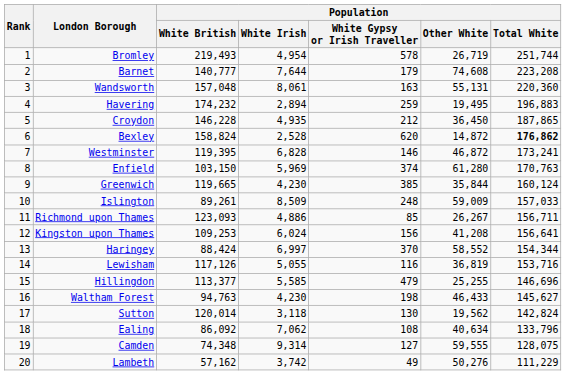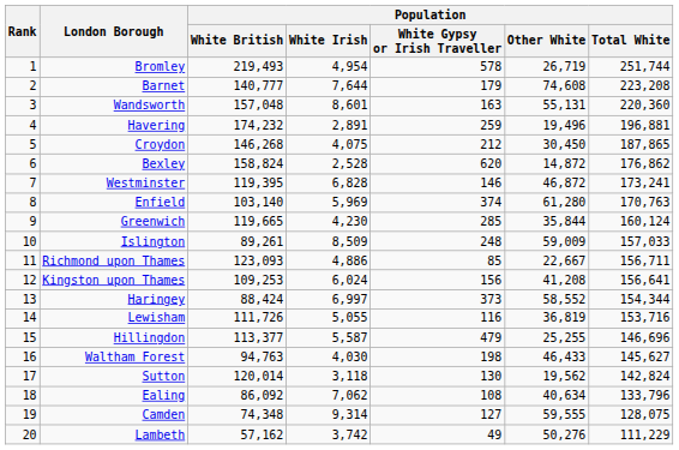 <table class="wikitable sortable col2left" style="text-align:right;">
 <tr>
 <th rowspan=2>Rank</th>
 <th rowspan=2>London Borough</th>
 <th colspan=5>Population</th>
 </tr>
 <tr>
 <th>White British</th>
 <th>White Irish</th>
 <th>White Gypsy<br>or Irish Traveller</th>
 <th>Other White</th>
 <th>Total White</th>
 </tr>
 <tr>
 <td>1</td>
 <td><a href='#'>Bromley</a></td>
 <td>219,493</td>
 <td>4,954</td>
 <td>578</td>
 <td>26,719</td>
 <td>251,744</td>
 </tr>
 <tr>
 <td>2</td>
 <td><a href='#'>Barnet</a></td>
 <td>140,777</td>
 <td>7,644</td>
 <td>179</td>
 <td>74,608</td>
 <td>223,208</td>
 </tr>
 <tr>
 <td>3</td>
 <td><a href='#'>Wandsworth</a></td>
 <td>157,048</td>
-<td>8,061</td>
+<td>8,601</td>
 <td>163</td>
 <td>55,131</td>
 <td>220,360</td>
 </tr>
 <tr>
 <td>4</td>
 <td><a href='#'>Havering</a></td>
 <td>174,232</td>
-<td>2,894</td>
+<td>2,891</td>
 <td>259</td>
-<td>19,495</td>
-<td>196,883</td>
+<td>19,496</td>
+<td>196,881</td>
 </tr>
 <tr>
 <td>5</td>
 <td><a href='#'>Croydon</a></td>
-<td>146,228</td>
-<td>4,935</td>
+<td>146,268</td>
+<td>4,075</td>
 <td>212</td>
-<td>36,450</td>
+<td>30,450</td>
 <td>187,865</td>
 </tr>
 <tr>
 <td>6</td>
 <td><a href='#'>Bexley</a></td>
 <td>158,824</td>
 <td>2,528</td>
 <td>620</td>
 <td>14,872</td>
-<td><strong>176,862</strong></td>
+<td>176,862</td>
 </tr>
 <tr>
 <td>7</td>
 <td><a href='#'>Westminster</a></td>
 <td>119,395</td>
 <td>6,828</td>
 <td>146</td>
 <td>46,872</td>
 <td>173,241</td>
 </tr>
 <tr>
 <td>8</td>
 <td><a href='#'>Enfield</a></td>
-<td>103,150</td>
+<td>103,140</td>
 <td>5,969</td>
 <td>374</td>
 <td>61,280</td>
 <td>170,763</td>
 </tr>
 <tr>
 <td>9</td>
 <td><a href='#'>Greenwich</a></td>
 <td>119,665</td>
 <td>4,230</td>
-<td>385</td>
+<td>285</td>
 <td>35,844</td>
 <td>160,124</td>
 </tr>
 <tr>
 <td>10</td>
 <td><a href='#'>Islington</a></td>
 <td>89,261</td>
 <td>8,509</td>
 <td>248</td>
 <td>59,009</td>
 <td>157,033</td>
 </tr>
 <tr>
 <td>11</td>
 <td><a href='#'>Richmond upon Thames</a></td>
 <td>123,093</td>
 <td>4,886</td>
 <td>85</td>
-<td>26,267</td>
+<td>22,667</td>
 <td>156,711</td>
 </tr>
 <tr>
 <td>12</td>
 <td><a href='#'>Kingston upon Thames</a></td>
 <td>109,253</td>
 <td>6,024</td>
 <td>156</td>
 <td>41,208</td>
 <td>156,641</td>
 </tr>
 <tr>
 <td>13</td>
 <td><a href='#'>Haringey</a></td>
 <td>88,424</td>
 <td>6,997</td>
-<td>370</td>
+<td>373</td>
 <td>58,552</td>
 <td>154,344</td>
 </tr>
 <tr>
 <td>14</td>
 <td><a href='#'>Lewisham</a></td>
-<td>117,126</td>
+<td>111,726</td>
 <td>5,055</td>
 <td>116</td>
 <td>36,819</td>
 <td>153,716</td>
 </tr>
 <tr>
 <td>15</td>
 <td><a href='#'>Hillingdon</a></td>
 <td>113,377</td>
-<td>5,585</td>
+<td>5,587</td>
 <td>479</td>
 <td>25,255</td>
 <td>146,696</td>
 </tr>
 <tr>
 <td>16</td>
 <td><a href='#'>Waltham Forest</a></td>
 <td>94,763</td>
-<td>4,230</td>
+<td>4,030</td>
 <td>198</td>
 <td>46,433</td>
 <td>145,627</td>
 </tr>
 <tr>
 <td>17</td>
 <td><a href='#'>Sutton</a></td>
 <td>120,014</td>
 <td>3,118</td>
 <td>130</td>
 <td>19,562</td>
 <td>142,824</td>
 </tr>
 <tr>
 <td>18</td>
 <td><a href='#'>Ealing</a></td>
 <td>86,092</td>
 <td>7,062</td>
 <td>108</td>
 <td>40,634</td>
 <td>133,796</td>
 </tr>
 <tr>
 <td>19</td>
 <td><a href='#'>Camden</a></td>
 <td>74,348</td>
 <td>9,314</td>
 <td>127</td>
 <td>59,555</td>
 <td>128,075</td>
 </tr>
 <tr>
 <td>20</td>
 <td><a href='#'>Lambeth</a></td>
 <td>57,162</td>
 <td>3,742</td>
 <td>49</td>
 <td>50,276</td>
 <td>111,229</td>
 </tr>
 </table>
